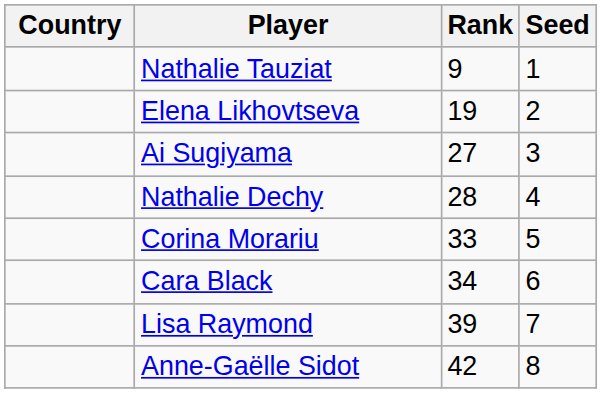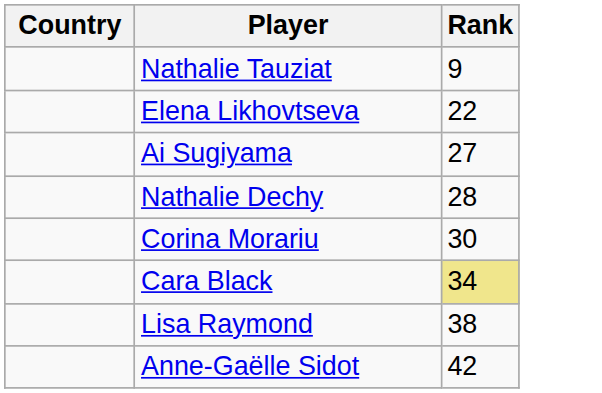 <table class="sortable wikitable">
 <tr>
 <th width="70">Country</th>
 <th width="175">Player</th>
 <th>Rank</th>
-<th>Seed</th>
 </tr>
 <tr>
 <td></td>
 <td><a href='#'>Nathalie Tauziat</a></td>
 <td>9</td>
-<td>1</td>
 </tr>
 <tr>
 <td></td>
 <td><a href='#'>Elena Likhovtseva</a></td>
-<td>19</td>
-<td>2</td>
+<td>22</td>
 </tr>
 <tr>
 <td></td>
 <td><a href='#'>Ai Sugiyama</a></td>
 <td>27</td>
-<td>3</td>
 </tr>
 <tr>
 <td></td>
 <td><a href='#'>Nathalie Dechy</a></td>
 <td>28</td>
-<td>4</td>
 </tr>
 <tr>
 <td></td>
 <td><a href='#'>Corina Morariu</a></td>
-<td>33</td>
-<td>5</td>
+<td>30</td>
 </tr>
 <tr>
 <td></td>
 <td><a href='#'>Cara Black</a></td>
-<td>34</td>
-<td>6</td>
+<td style="background: khaki;">34</td>
 </tr>
 <tr>
 <td></td>
 <td><a href='#'>Lisa Raymond</a></td>
-<td>39</td>
-<td>7</td>
+<td>38</td>
 </tr>
 <tr>
 <td></td>
 <td><a href='#'>Anne-Gaëlle Sidot</a></td>
 <td>42</td>
-<td>8</td>
 </tr>
 </table>
